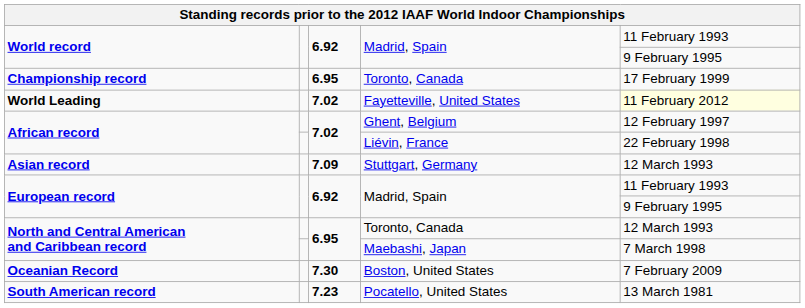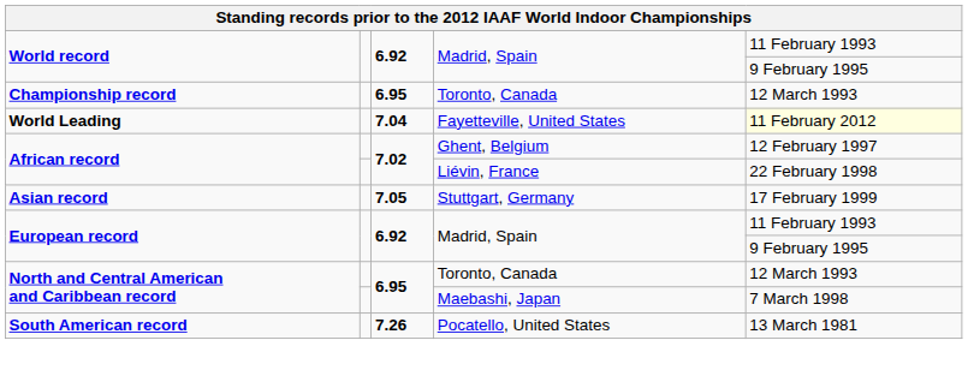 <table class="wikitable" width=75%>
 <tr>
 <th colspan="5">Standing records prior to the 2012 IAAF World Indoor Championships</th>
 </tr>
 <tr>
 <td rowspan=2><strong><a href='#'>World record</a></strong></td>
 <td rowspan=2></td>
 <td rowspan=2><strong>6.92</strong></td>
 <td rowspan=2><a href='#'>Madrid</a>, <a href='#'>Spain</a></td>
 <td>11 February 1993</td>
 </tr>
 <tr>
 <td>9 February 1995</td>
 </tr>
 <tr>
 <td><strong><a href='#'>Championship record</a></strong></td>
 <td></td>
 <td><strong>6.95</strong></td>
 <td><a href='#'>Toronto</a>, <a href='#'>Canada</a></td>
-<td>17 February 1999</td>
+<td>12 March 1993</td>
 </tr>
 <tr>
 <td><strong>World Leading</strong></td>
 <td></td>
-<td><strong>7.02</strong></td>
+<td><strong>7.04</strong></td>
 <td><a href='#'>Fayetteville</a>, <a href='#'>United States</a></td>
 <td style="background: lightyellow;">11 February 2012</td>
 </tr>
 <tr>
 <td rowspan=2><strong><a href='#'>African record</a></strong></td>
 <td></td>
 <td rowspan=2><strong>7.02</strong></td>
 <td><a href='#'>Ghent</a>, <a href='#'>Belgium</a></td>
 <td>12 February 1997</td>
 </tr>
 <tr>
 <td></td>
 <td><a href='#'>Liévin</a>, <a href='#'>France</a></td>
 <td>22 February 1998</td>
 </tr>
 <tr>
 <td><strong><a href='#'>Asian record</a></strong></td>
 <td></td>
-<td><strong>7.09</strong></td>
+<td><strong>7.05</strong></td>
 <td><a href='#'>Stuttgart</a>, <a href='#'>Germany</a></td>
-<td>12 March 1993</td>
+<td>17 February 1999</td>
 </tr>
 <tr>
 <td rowspan=2><strong><a href='#'>European record</a></strong></td>
 <td rowspan=2></td>
 <td rowspan=2><strong>6.92</strong></td>
 <td rowspan=2>Madrid, Spain</td>
 <td>11 February 1993</td>
 </tr>
 <tr>
 <td>9 February 1995</td>
 </tr>
 <tr>
 <td rowspan=2><strong><a href='#'>North and Central American <br>and Caribbean record</a></strong></td>
 <td></td>
 <td rowspan=2><strong>6.95</strong></td>
 <td>Toronto, Canada</td>
 <td>12 March 1993</td>
 </tr>
 <tr>
 <td></td>
 <td><a href='#'>Maebashi</a>, <a href='#'>Japan</a></td>
 <td>7 March 1998</td>
 </tr>
 <tr>
-<td><strong><a href='#'>Oceanian Record</a></strong></td>
-<td></td>
-<td><strong>7.30</strong></td>
-<td><a href='#'>Boston</a>, United States</td>
-<td>7 February 2009</td>
-</tr>
-<tr>
 <td><strong><a href='#'>South American record</a></strong></td>
 <td></td>
-<td><strong>7.23</strong></td>
+<td><strong>7.26</strong></td>
 <td><a href='#'>Pocatello</a>, United States</td>
 <td>13 March 1981</td>
 </tr>
 </table>
